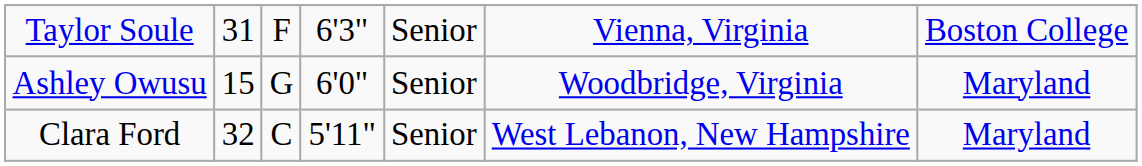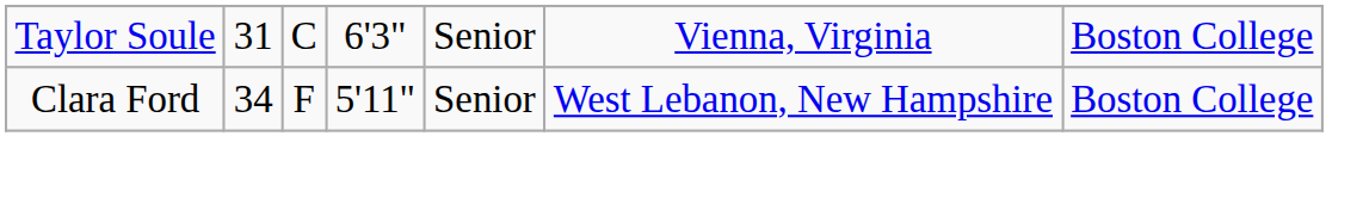 <table class="wikitable sortable" border="1" style="text-align: center;">
 <tr align=center>
 </tr>
 <tr>
 <td><a href='#'>Taylor Soule</a></td>
 <td>31</td>
-<td>F</td>
+<td>C</td>
 <td>6'3"</td>
 <td>Senior</td>
 <td><a href='#'>Vienna, Virginia</a></td>
 <td><a href='#'>Boston College</a></td>
 </tr>
 <tr>
-<td><a href='#'>Ashley Owusu</a></td>
-<td>15</td>
-<td>G</td>
-<td>6'0"</td>
-<td>Senior</td>
-<td><a href='#'>Woodbridge, Virginia</a></td>
-<td><a href='#'>Maryland</a></td>
-</tr>
-<tr>
 <td>Clara Ford</td>
-<td>32</td>
-<td>C</td>
+<td>34</td>
+<td>F</td>
 <td>5'11"</td>
 <td>Senior</td>
 <td><a href='#'>West Lebanon, New Hampshire</a></td>
-<td><a href='#'>Maryland</a></td>
+<td><a href='#'>Boston College</a></td>
 </tr>
 </table>
